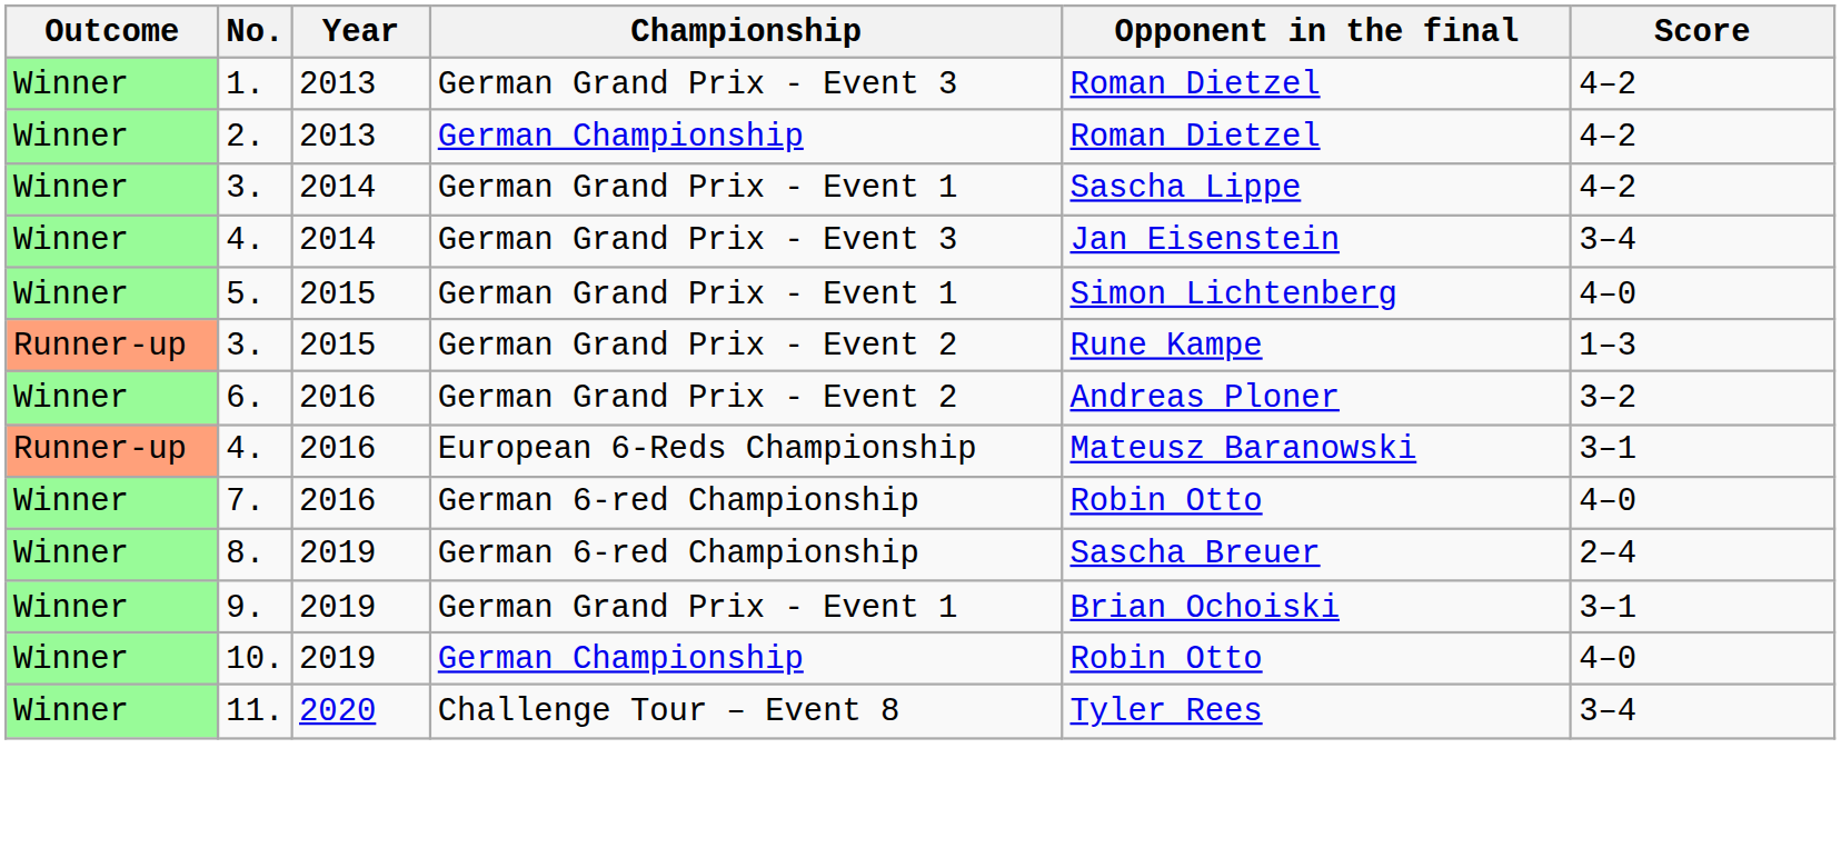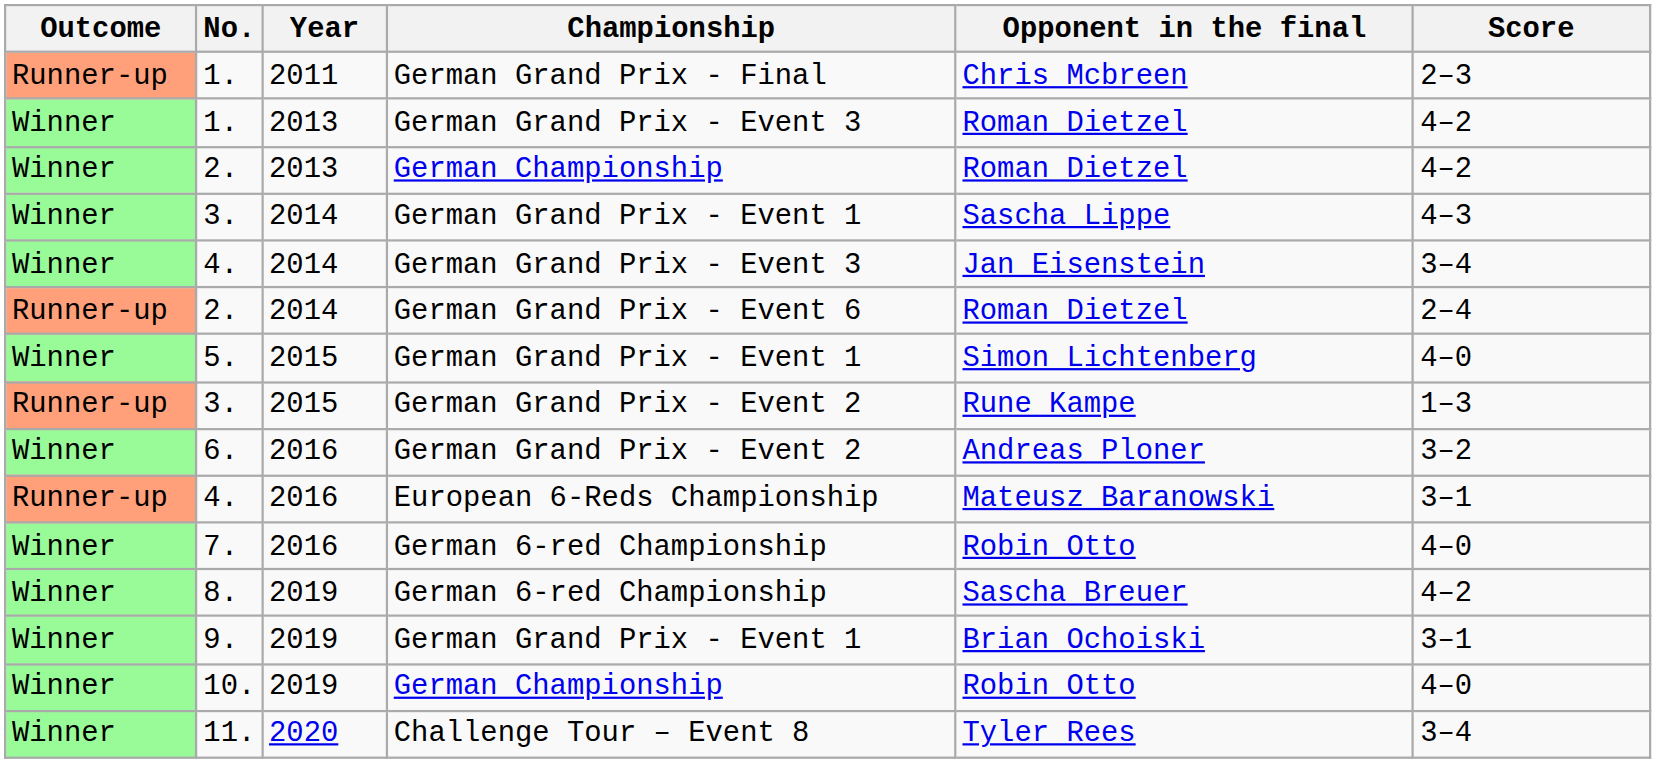 <table class="sortable wikitable">
 <tr>
 <th width="80">Outcome</th>
 <th width="20">No.</th>
 <th width="50">Year</th>
 <th width="250">Championship</th>
 <th width="200">Opponent in the final</th>
 <th width="100">Score</th>
+</tr>
+<tr>
+<td style="background:#ffa07a;">Runner-up</td>
+<td>1.</td>
+<td>2011</td>
+<td>German Grand Prix - Final</td>
+<td> <a href='#'>Chris Mcbreen</a></td>
+<td>2–3</td>
 </tr>
 <tr>
 <td style="background:#98fb98;">Winner</td>
 <td>1.</td>
 <td>2013</td>
 <td>German Grand Prix - Event 3</td>
 <td> <a href='#'>Roman Dietzel</a></td>
 <td>4–2</td>
 </tr>
 <tr>
 <td style="background:#98fb98;">Winner</td>
 <td>2.</td>
 <td>2013</td>
 <td><a href='#'>German Championship</a></td>
 <td> <a href='#'>Roman Dietzel</a></td>
 <td>4–2</td>
 </tr>
 <tr>
 <td style="background:#98fb98;">Winner</td>
 <td>3.</td>
 <td>2014</td>
 <td>German Grand Prix - Event 1</td>
 <td> <a href='#'>Sascha Lippe</a></td>
-<td>4–2</td>
+<td>4–3</td>
 </tr>
 <tr>
 <td style="background:#98fb98;">Winner</td>
 <td>4.</td>
 <td>2014</td>
 <td>German Grand Prix - Event 3</td>
 <td> <a href='#'>Jan Eisenstein</a></td>
 <td>3–4</td>
+</tr>
+<tr>
+<td style="background:#ffa07a;">Runner-up</td>
+<td>2.</td>
+<td>2014</td>
+<td>German Grand Prix - Event 6</td>
+<td> <a href='#'>Roman Dietzel</a></td>
+<td>2–4</td>
 </tr>
 <tr>
 <td style="background:#98fb98;">Winner</td>
 <td>5.</td>
 <td>2015</td>
 <td>German Grand Prix - Event 1</td>
 <td> <a href='#'>Simon Lichtenberg</a></td>
 <td>4–0</td>
 </tr>
 <tr>
 <td style="background:#ffa07a;">Runner-up</td>
 <td>3.</td>
 <td>2015</td>
 <td>German Grand Prix - Event 2</td>
 <td> <a href='#'>Rune Kampe</a></td>
 <td>1–3</td>
 </tr>
 <tr>
 <td style="background:#98fb98;">Winner</td>
 <td>6.</td>
 <td>2016</td>
 <td>German Grand Prix - Event 2</td>
 <td> <a href='#'>Andreas Ploner</a></td>
 <td>3–2</td>
 </tr>
 <tr>
 <td style="background:#ffa07a;">Runner-up</td>
 <td>4.</td>
 <td>2016</td>
 <td>European 6-Reds Championship</td>
 <td> <a href='#'>Mateusz Baranowski</a></td>
 <td>3–1</td>
 </tr>
 <tr>
 <td style="background:#98fb98;">Winner</td>
 <td>7.</td>
 <td>2016</td>
 <td>German 6-red Championship</td>
 <td> <a href='#'>Robin Otto</a></td>
 <td>4–0</td>
 </tr>
 <tr>
 <td style="background:#98fb98;">Winner</td>
 <td>8.</td>
 <td>2019</td>
 <td>German 6-red Championship</td>
 <td> <a href='#'>Sascha Breuer</a></td>
-<td>2–4</td>
+<td>4–2</td>
 </tr>
 <tr>
 <td style="background:#98fb98;">Winner</td>
 <td>9.</td>
 <td>2019</td>
 <td>German Grand Prix - Event 1</td>
 <td> <a href='#'>Brian Ochoiski</a></td>
 <td>3–1</td>
 </tr>
 <tr>
 <td style="background:#98FB98">Winner</td>
 <td>10.</td>
 <td>2019</td>
 <td><a href='#'>German Championship</a></td>
 <td> <a href='#'>Robin Otto</a></td>
 <td>4–0</td>
 </tr>
 <tr>
 <td style="background:#98FB98">Winner</td>
 <td>11.</td>
 <td><a href='#'>2020</a></td>
 <td>Challenge Tour – Event 8</td>
 <td> <a href='#'>Tyler Rees</a></td>
 <td>3–4</td>
 </tr>
 </table>
